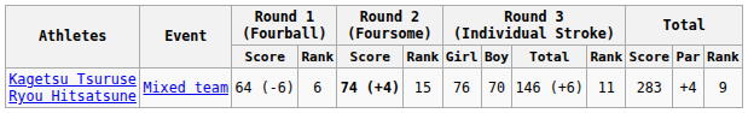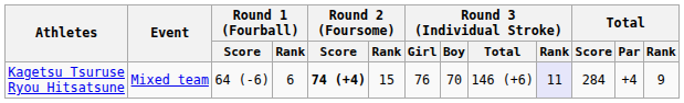 <table class="wikitable" style="font-size:90%">
 <tr>
 <th rowspan="2">Athletes</th>
 <th rowspan="2">Event</th>
 <th colspan="2">Round 1<br>(Fourball)</th>
 <th colspan="2">Round 2<br>(Foursome)</th>
 <th colspan="4">Round 3<br>(Individual Stroke)</th>
 <th colspan="3">Total</th>
 </tr>
 <tr style="font-size:95%">
 <th>Score</th>
 <th>Rank</th>
 <th>Score</th>
 <th>Rank</th>
 <th>Girl</th>
 <th>Boy</th>
 <th>Total</th>
 <th>Rank</th>
 <th>Score</th>
 <th>Par</th>
 <th>Rank</th>
 </tr>
 <tr align=center>
 <td align=left><a href='#'>Kagetsu Tsuruse</a><br><a href='#'>Ryou Hitsatsune</a></td>
 <td align=left><a href='#'>Mixed team</a></td>
 <td>64 (-6)</td>
 <td>6</td>
 <td><strong>74 (+4)</strong></td>
 <td>15</td>
 <td>76</td>
 <td>70</td>
 <td>146 (+6)</td>
-<td>11</td>
-<td>283</td>
+<td style="background: lavender;">11</td>
+<td>284</td>
 <td>+4</td>
 <td>9</td>
 </tr>
 </table>
